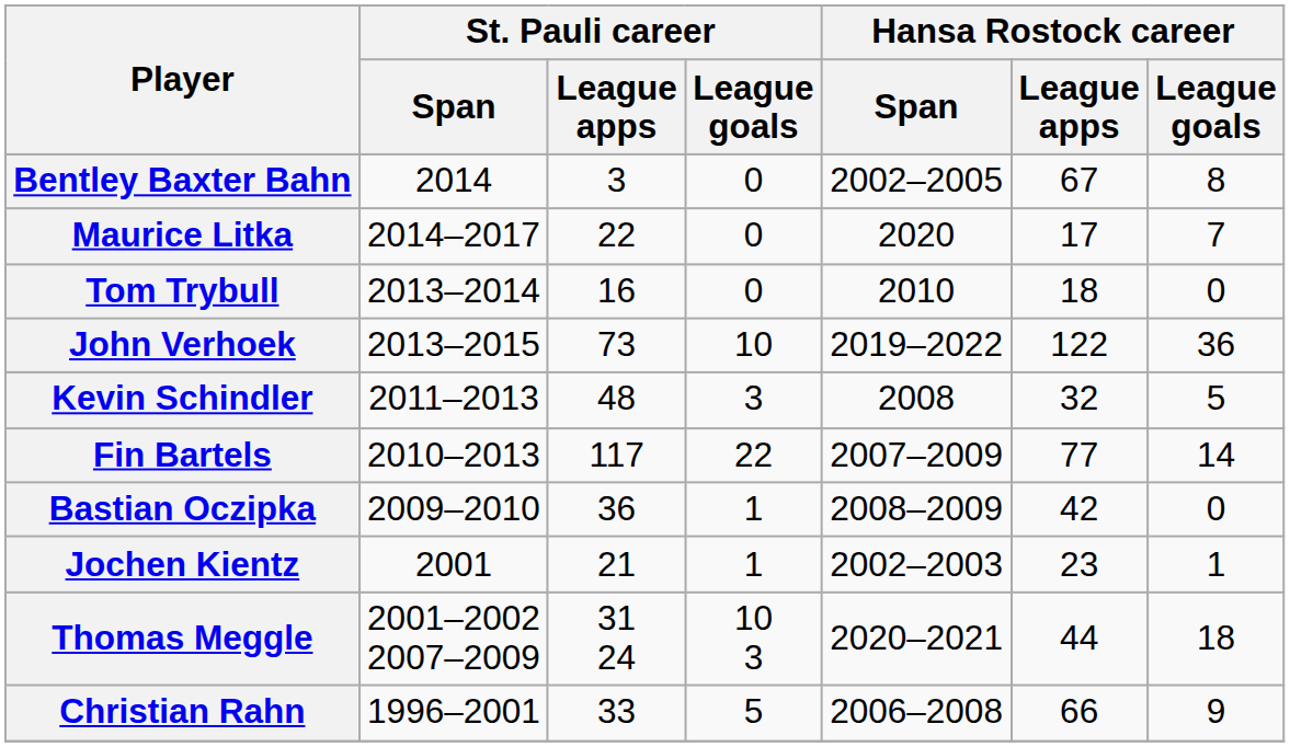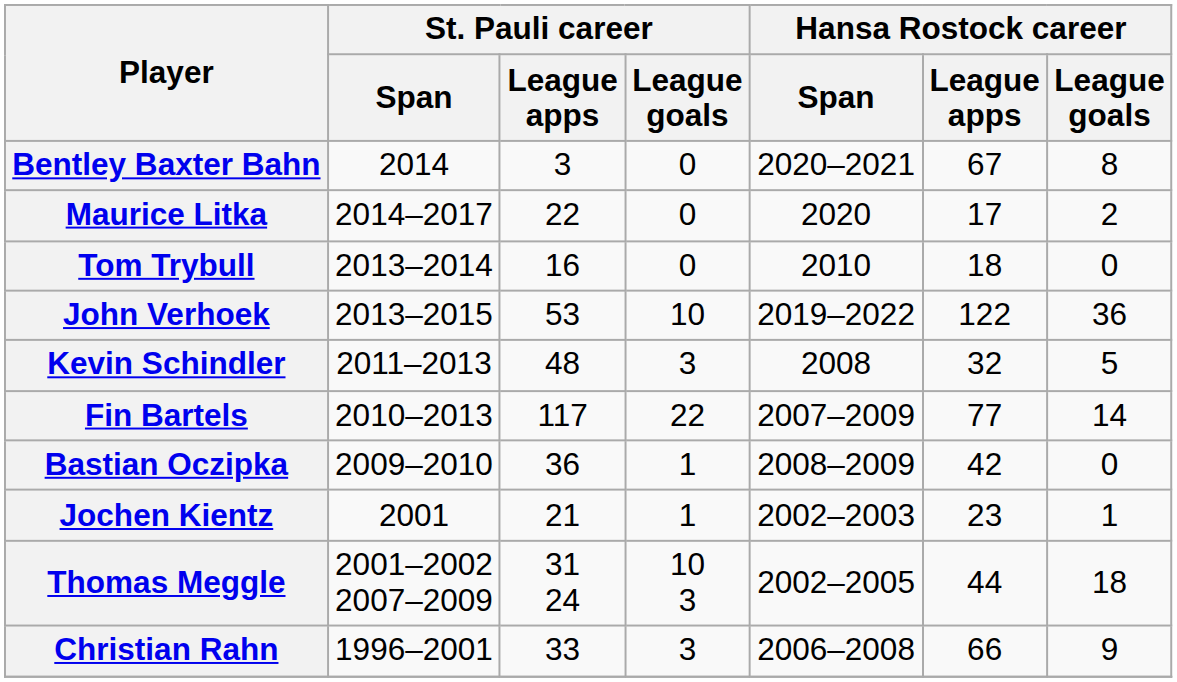 <table class="wikitable plainrowheaders" style="text-align:center">
 <tr>
 <th rowspan="2" scope="col">Player</th>
 <th colspan="3" scope="col">St. Pauli career</th>
 <th colspan="3" scope="col">Hansa Rostock career</th>
 </tr>
 <tr>
 <th scope="col">Span</th>
 <th scope="col">League<br>apps</th>
 <th scope="col">League<br>goals</th>
 <th scope="col">Span</th>
 <th scope="col">League<br>apps</th>
 <th scope="col">League<br>goals</th>
 </tr>
 <tr>
 <th scope="row" align="left"> <a href='#'>Bentley Baxter Bahn</a></th>
 <td>2014</td>
 <td>3</td>
 <td>0</td>
-<td>2002–2005</td>
+<td>2020–2021</td>
 <td>67</td>
 <td>8</td>
 </tr>
 <tr>
 <th scope="row" align="left"> <a href='#'>Maurice Litka</a></th>
 <td>2014–2017</td>
 <td>22</td>
 <td>0</td>
 <td>2020</td>
 <td>17</td>
-<td>7</td>
+<td>2</td>
 </tr>
 <tr>
 <th scope="row" align="left"> <a href='#'>Tom Trybull</a></th>
 <td>2013–2014</td>
 <td>16</td>
 <td>0</td>
 <td>2010</td>
 <td>18</td>
 <td>0</td>
 </tr>
 <tr>
 <th scope="row" align="left"> <a href='#'>John Verhoek</a></th>
 <td>2013–2015</td>
-<td>73</td>
+<td>53</td>
 <td>10</td>
 <td>2019–2022</td>
 <td>122</td>
 <td>36</td>
 </tr>
 <tr>
 <th scope="row" align="left"> <a href='#'>Kevin Schindler</a></th>
 <td>2011–2013</td>
 <td>48</td>
 <td>3</td>
 <td>2008</td>
 <td>32</td>
 <td>5</td>
 </tr>
 <tr>
 <th scope="row" align="left"> <a href='#'>Fin Bartels</a></th>
 <td>2010–2013</td>
 <td>117</td>
 <td>22</td>
 <td>2007–2009</td>
 <td>77</td>
 <td>14</td>
 </tr>
 <tr>
 <th scope="row" align="left"> <a href='#'>Bastian Oczipka</a></th>
 <td>2009–2010</td>
 <td>36</td>
 <td>1</td>
 <td>2008–2009</td>
 <td>42</td>
 <td>0</td>
 </tr>
 <tr>
 <th scope="row" align="left"> <a href='#'>Jochen Kientz</a></th>
 <td>2001</td>
 <td>21</td>
 <td>1</td>
 <td>2002–2003</td>
 <td>23</td>
 <td>1</td>
 </tr>
 <tr>
 <th scope="row" align="left"> <a href='#'>Thomas Meggle</a></th>
 <td>2001–2002<br>2007–2009</td>
 <td>31<br>24</td>
 <td>10<br>3</td>
-<td>2020–2021</td>
+<td>2002–2005</td>
 <td>44</td>
 <td>18</td>
 </tr>
 <tr>
 <th scope="row" align="left"> <a href='#'>Christian Rahn</a></th>
 <td>1996–2001</td>
 <td>33</td>
-<td>5</td>
+<td>3</td>
 <td>2006–2008</td>
 <td>66</td>
 <td>9</td>
 </tr>
 <tr>
 </tr>
 </table>
